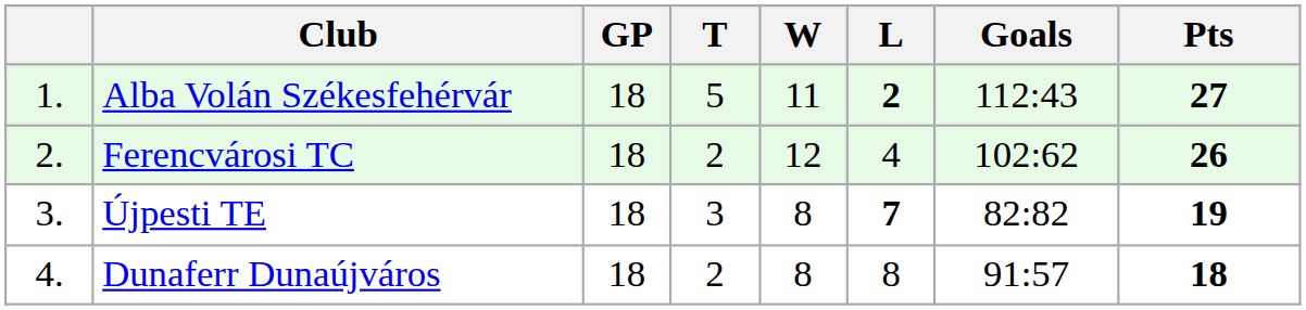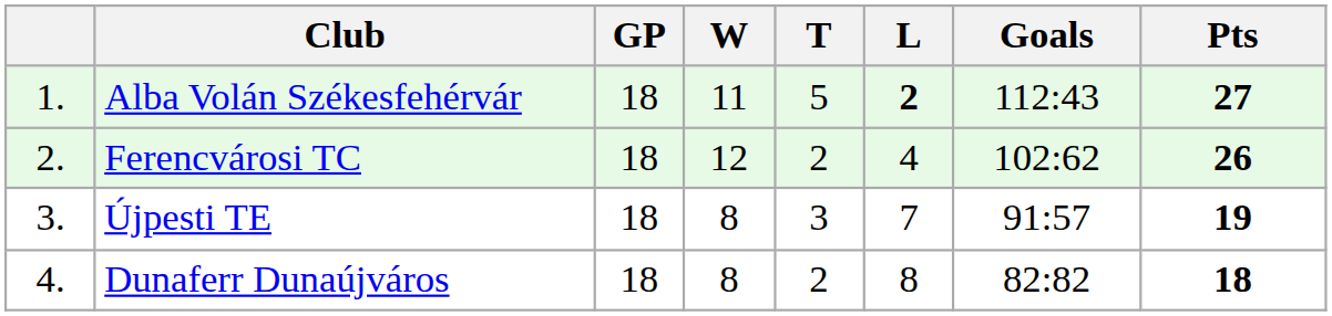 <table class="wikitable">
 <tr>
 <th width="30"></th>
 <th width="200">Club</th>
 <th width="30">GP</th>
+<th width="30">W</th>
 <th width="30">T</th>
-<th width="30">W</th>
 <th width="30">L</th>
 <th width="70">Goals</th>
 <th width="70">Pts</th>
 </tr>
 <tr bgcolor="#e6fae6" align="center">
 <td>1.</td>
 <td align="left"><a href='#'>Alba Volán Székesfehérvár</a></td>
 <td>18</td>
+<td>11</td>
 <td>5</td>
-<td>11</td>
 <td><strong>2</strong></td>
 <td>112:43</td>
 <td><strong>27</strong></td>
 </tr>
 <tr bgcolor="#e6fae6" align="center">
 <td>2.</td>
 <td align="left"><a href='#'>Ferencvárosi TC</a></td>
 <td>18</td>
+<td>12</td>
 <td>2</td>
-<td>12</td>
 <td>4</td>
 <td>102:62</td>
 <td><strong>26</strong></td>
 </tr>
 <tr bgcolor="#FFFFFF" align="center">
 <td>3.</td>
 <td align="left"><a href='#'>Újpesti TE</a></td>
 <td>18</td>
+<td>8</td>
 <td>3</td>
-<td>8</td>
-<td><strong>7</strong></td>
-<td>82:82</td>
+<td>7</td>
+<td>91:57</td>
 <td><strong>19</strong></td>
 </tr>
 <tr bgcolor="#FFFFFF" align="center">
 <td>4.</td>
 <td align="left"><a href='#'>Dunaferr Dunaújváros</a></td>
 <td>18</td>
+<td>8</td>
 <td>2</td>
 <td>8</td>
-<td>8</td>
-<td>91:57</td>
+<td>82:82</td>
 <td><strong>18</strong></td>
 </tr>
 </table>
